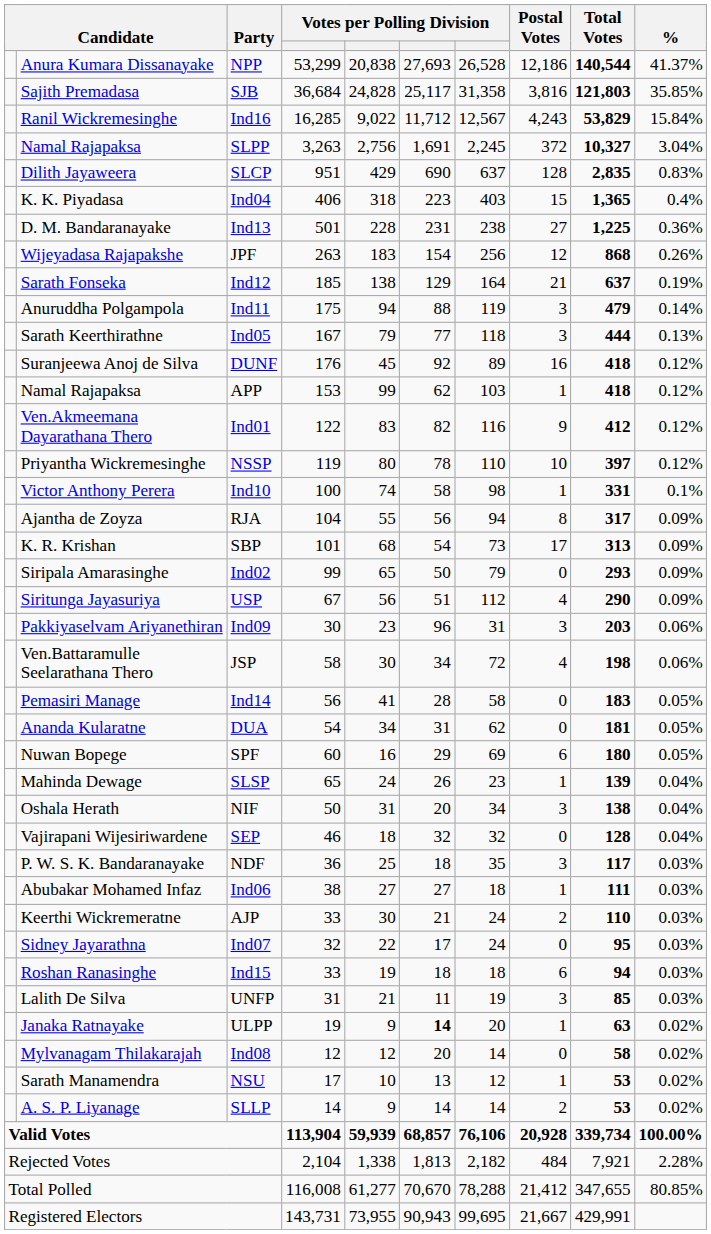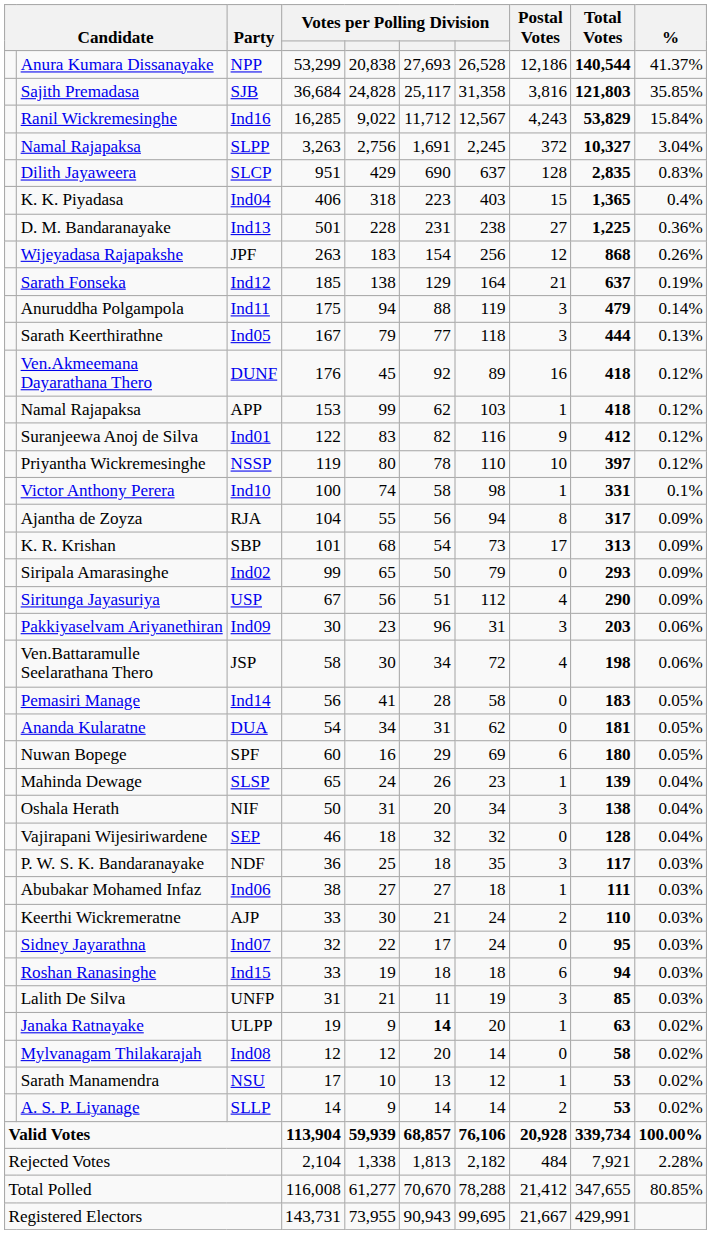 <table class="wikitable" style="text-align:right;">
 <tr>
 <th align=left valign=bottom rowspan=2 colspan=2 width="180">Candidate</th>
 <th align=left valign=bottom rowspan=2 width="40">Party</th>
 <th colspan=4>Votes per Polling Division</th>
 <th align=center valign=bottom rowspan=2 width="50">Postal<br>Votes</th>
 <th align=center valign=bottom rowspan=2 width="50">Total Votes</th>
 <th align=center valign=bottom rowspan=2 width="50">%</th>
 </tr>
 <tr>
 <th></th>
 <th></th>
 <th></th>
 <th></th>
 </tr>
 <tr>
 <td bgcolor=> </td>
 <td align=left><a href='#'>Anura Kumara Dissanayake</a></td>
 <td align=left><a href='#'>NPP</a></td>
 <td>53,299</td>
 <td>20,838</td>
 <td>27,693</td>
 <td>26,528</td>
 <td>12,186</td>
 <td><strong>140,544</strong></td>
 <td>41.37%</td>
 </tr>
 <tr>
 <td bgcolor=> </td>
 <td align=left><a href='#'>Sajith Premadasa</a></td>
 <td align=left><a href='#'>SJB</a></td>
 <td>36,684</td>
 <td>24,828</td>
 <td>25,117</td>
 <td>31,358</td>
 <td>3,816</td>
 <td><strong>121,803</strong></td>
 <td>35.85%</td>
 </tr>
 <tr>
 <td bgcolor=> </td>
 <td align=left><a href='#'>Ranil Wickremesinghe</a></td>
 <td align=left><a href='#'>Ind16</a></td>
 <td>16,285</td>
 <td>9,022</td>
 <td>11,712</td>
 <td>12,567</td>
 <td>4,243</td>
 <td><strong>53,829</strong></td>
 <td>15.84%</td>
 </tr>
 <tr>
 <td bgcolor=> </td>
 <td align=left><a href='#'>Namal Rajapaksa</a></td>
 <td align=left><a href='#'>SLPP</a></td>
 <td>3,263</td>
 <td>2,756</td>
 <td>1,691</td>
 <td>2,245</td>
 <td>372</td>
 <td><strong>10,327</strong></td>
 <td>3.04%</td>
 </tr>
 <tr>
 <td bgcolor=> </td>
 <td align=left><a href='#'>Dilith Jayaweera</a></td>
 <td align=left><a href='#'>SLCP</a></td>
 <td>951</td>
 <td>429</td>
 <td>690</td>
 <td>637</td>
 <td>128</td>
 <td><strong>2,835</strong></td>
 <td>0.83%</td>
 </tr>
 <tr>
 <td bgcolor=> </td>
 <td align=left>K. K. Piyadasa</td>
 <td align=left><a href='#'>Ind04</a></td>
 <td>406</td>
 <td>318</td>
 <td>223</td>
 <td>403</td>
 <td>15</td>
 <td><strong>1,365</strong></td>
 <td>0.4%</td>
 </tr>
 <tr>
 <td bgcolor=> </td>
 <td align=left>D. M. Bandaranayake</td>
 <td align=left><a href='#'>Ind13</a></td>
 <td>501</td>
 <td>228</td>
 <td>231</td>
 <td>238</td>
 <td>27</td>
 <td><strong>1,225</strong></td>
 <td>0.36%</td>
 </tr>
 <tr>
 <td bgcolor=> </td>
 <td align=left><a href='#'>Wijeyadasa Rajapakshe</a></td>
 <td align=left>JPF</td>
 <td>263</td>
 <td>183</td>
 <td>154</td>
 <td>256</td>
 <td>12</td>
 <td><strong>868</strong></td>
 <td>0.26%</td>
 </tr>
 <tr>
 <td bgcolor=> </td>
 <td align=left><a href='#'>Sarath Fonseka</a></td>
 <td align=left><a href='#'>Ind12</a></td>
 <td>185</td>
 <td>138</td>
 <td>129</td>
 <td>164</td>
 <td>21</td>
 <td><strong>637</strong></td>
 <td>0.19%</td>
 </tr>
 <tr>
 <td bgcolor=> </td>
 <td align=left>Anuruddha Polgampola</td>
 <td align=left><a href='#'>Ind11</a></td>
 <td>175</td>
 <td>94</td>
 <td>88</td>
 <td>119</td>
 <td>3</td>
 <td><strong>479</strong></td>
 <td>0.14%</td>
 </tr>
 <tr>
 <td bgcolor=> </td>
 <td align=left>Sarath Keerthirathne</td>
 <td align=left><a href='#'>Ind05</a></td>
 <td>167</td>
 <td>79</td>
 <td>77</td>
 <td>118</td>
 <td>3</td>
 <td><strong>444</strong></td>
 <td>0.13%</td>
 </tr>
 <tr>
 <td bgcolor=> </td>
-<td align=left>Suranjeewa Anoj de Silva</td>
+<td align=left><a href='#'>Ven.Akmeemana<br>Dayarathana Thero</a></td>
 <td align=left><a href='#'>DUNF</a></td>
 <td>176</td>
 <td>45</td>
 <td>92</td>
 <td>89</td>
 <td>16</td>
 <td><strong>418</strong></td>
 <td>0.12%</td>
 </tr>
 <tr>
 <td bgcolor=> </td>
 <td align=left>Namal Rajapaksa</td>
 <td align=left>APP</td>
 <td>153</td>
 <td>99</td>
 <td>62</td>
 <td>103</td>
 <td>1</td>
 <td><strong>418</strong></td>
 <td>0.12%</td>
 </tr>
 <tr>
 <td bgcolor=> </td>
-<td align=left><a href='#'>Ven.Akmeemana<br>Dayarathana Thero</a></td>
+<td align=left>Suranjeewa Anoj de Silva</td>
 <td align=left><a href='#'>Ind01</a></td>
 <td>122</td>
 <td>83</td>
 <td>82</td>
 <td>116</td>
 <td>9</td>
 <td><strong>412</strong></td>
 <td>0.12%</td>
 </tr>
 <tr>
 <td bgcolor=> </td>
 <td align=left>Priyantha Wickremesinghe</td>
 <td align=left><a href='#'>NSSP</a></td>
 <td>119</td>
 <td>80</td>
 <td>78</td>
 <td>110</td>
 <td>10</td>
 <td><strong>397</strong></td>
 <td>0.12%</td>
 </tr>
 <tr>
 <td bgcolor=> </td>
 <td align=left><a href='#'>Victor Anthony Perera</a></td>
 <td align=left><a href='#'>Ind10</a></td>
 <td>100</td>
 <td>74</td>
 <td>58</td>
 <td>98</td>
 <td>1</td>
 <td><strong>331</strong></td>
 <td>0.1%</td>
 </tr>
 <tr>
 <td bgcolor=> </td>
 <td align=left>Ajantha de Zoyza</td>
 <td align=left>RJA</td>
 <td>104</td>
 <td>55</td>
 <td>56</td>
 <td>94</td>
 <td>8</td>
 <td><strong>317</strong></td>
 <td>0.09%</td>
 </tr>
 <tr>
 <td bgcolor=> </td>
 <td align=left>K. R. Krishan</td>
 <td align=left>SBP</td>
 <td>101</td>
 <td>68</td>
 <td>54</td>
 <td>73</td>
 <td>17</td>
 <td><strong>313</strong></td>
 <td>0.09%</td>
 </tr>
 <tr>
 <td bgcolor=> </td>
 <td align=left>Siripala Amarasinghe</td>
 <td align=left><a href='#'>Ind02</a></td>
 <td>99</td>
 <td>65</td>
 <td>50</td>
 <td>79</td>
 <td>0</td>
 <td><strong>293</strong></td>
 <td>0.09%</td>
 </tr>
 <tr>
 <td bgcolor=> </td>
 <td align=left><a href='#'>Siritunga Jayasuriya</a></td>
 <td align=left><a href='#'>USP</a></td>
 <td>67</td>
 <td>56</td>
 <td>51</td>
 <td>112</td>
 <td>4</td>
 <td><strong>290</strong></td>
 <td>0.09%</td>
 </tr>
 <tr>
 <td bgcolor=> </td>
 <td align=left><a href='#'>Pakkiyaselvam Ariyanethiran</a></td>
 <td align=left><a href='#'>Ind09</a></td>
 <td>30</td>
 <td>23</td>
 <td>96</td>
 <td>31</td>
 <td>3</td>
 <td><strong>203</strong></td>
 <td>0.06%</td>
 </tr>
 <tr>
 <td bgcolor=> </td>
 <td align=left>Ven.Battaramulle<br>Seelarathana Thero</td>
 <td align=left>JSP</td>
 <td>58</td>
 <td>30</td>
 <td>34</td>
 <td>72</td>
 <td>4</td>
 <td><strong>198</strong></td>
 <td>0.06%</td>
 </tr>
 <tr>
 <td bgcolor=> </td>
 <td align=left><a href='#'>Pemasiri Manage</a></td>
 <td align=left><a href='#'>Ind14</a></td>
 <td>56</td>
 <td>41</td>
 <td>28</td>
 <td>58</td>
 <td>0</td>
 <td><strong>183</strong></td>
 <td>0.05%</td>
 </tr>
 <tr>
 <td bgcolor=> </td>
 <td align=left><a href='#'>Ananda Kularatne</a></td>
 <td align=left><a href='#'>DUA</a></td>
 <td>54</td>
 <td>34</td>
 <td>31</td>
 <td>62</td>
 <td>0</td>
 <td><strong>181</strong></td>
 <td>0.05%</td>
 </tr>
 <tr>
 <td bgcolor=> </td>
 <td align=left>Nuwan Bopege</td>
 <td align=left>SPF</td>
 <td>60</td>
 <td>16</td>
 <td>29</td>
 <td>69</td>
 <td>6</td>
 <td><strong>180</strong></td>
 <td>0.05%</td>
 </tr>
 <tr>
 <td bgcolor=> </td>
 <td align=left>Mahinda Dewage</td>
 <td align=left><a href='#'>SLSP</a></td>
 <td>65</td>
 <td>24</td>
 <td>26</td>
 <td>23</td>
 <td>1</td>
 <td><strong>139</strong></td>
 <td>0.04%</td>
 </tr>
 <tr>
 <td bgcolor=> </td>
 <td align=left>Oshala Herath</td>
 <td align=left>NIF</td>
 <td>50</td>
 <td>31</td>
 <td>20</td>
 <td>34</td>
 <td>3</td>
 <td><strong>138</strong></td>
 <td>0.04%</td>
 </tr>
 <tr>
 <td bgcolor=> </td>
 <td align=left>Vajirapani Wijesiriwardene</td>
 <td align=left><a href='#'>SEP</a></td>
 <td>46</td>
 <td>18</td>
 <td>32</td>
 <td>32</td>
 <td>0</td>
 <td><strong>128</strong></td>
 <td>0.04%</td>
 </tr>
 <tr>
 <td bgcolor=> </td>
 <td align=left>P. W. S. K. Bandaranayake</td>
 <td align=left>NDF</td>
 <td>36</td>
 <td>25</td>
 <td>18</td>
 <td>35</td>
 <td>3</td>
 <td><strong>117</strong></td>
 <td>0.03%</td>
 </tr>
 <tr>
 <td bgcolor=> </td>
 <td align=left>Abubakar Mohamed Infaz</td>
 <td align=left><a href='#'>Ind06</a></td>
 <td>38</td>
 <td>27</td>
 <td>27</td>
 <td>18</td>
 <td>1</td>
 <td><strong>111</strong></td>
 <td>0.03%</td>
 </tr>
 <tr>
 <td bgcolor=> </td>
 <td align=left>Keerthi Wickremeratne</td>
 <td align=left>AJP</td>
 <td>33</td>
 <td>30</td>
 <td>21</td>
 <td>24</td>
 <td>2</td>
 <td><strong>110</strong></td>
 <td>0.03%</td>
 </tr>
 <tr>
 <td bgcolor=> </td>
 <td align=left><a href='#'>Sidney Jayarathna</a></td>
 <td align=left><a href='#'>Ind07</a></td>
 <td>32</td>
 <td>22</td>
 <td>17</td>
 <td>24</td>
 <td>0</td>
 <td><strong>95</strong></td>
 <td>0.03%</td>
 </tr>
 <tr>
 <td bgcolor=> </td>
 <td align=left><a href='#'>Roshan Ranasinghe</a></td>
 <td align=left><a href='#'>Ind15</a></td>
 <td>33</td>
 <td>19</td>
 <td>18</td>
 <td>18</td>
 <td>6</td>
 <td><strong>94</strong></td>
 <td>0.03%</td>
 </tr>
 <tr>
 <td bgcolor=> </td>
 <td align=left>Lalith De Silva</td>
 <td align=left>UNFP</td>
 <td>31</td>
 <td>21</td>
 <td>11</td>
 <td>19</td>
 <td>3</td>
 <td><strong>85</strong></td>
 <td>0.03%</td>
 </tr>
 <tr>
 <td bgcolor=> </td>
 <td align=left><a href='#'>Janaka Ratnayake</a></td>
 <td align=left>ULPP</td>
 <td>19</td>
 <td>9</td>
 <td><strong>14</strong></td>
 <td>20</td>
 <td>1</td>
 <td><strong>63</strong></td>
 <td>0.02%</td>
 </tr>
 <tr>
 <td bgcolor=> </td>
 <td align=left><a href='#'>Mylvanagam Thilakarajah</a></td>
 <td align=left><a href='#'>Ind08</a></td>
 <td>12</td>
 <td>12</td>
 <td>20</td>
 <td>14</td>
 <td>0</td>
 <td><strong>58</strong></td>
 <td>0.02%</td>
 </tr>
 <tr>
 <td bgcolor=> </td>
 <td align=left>Sarath Manamendra</td>
 <td align=left><a href='#'>NSU</a></td>
 <td>17</td>
 <td>10</td>
 <td>13</td>
 <td>12</td>
 <td>1</td>
 <td><strong>53</strong></td>
 <td>0.02%</td>
 </tr>
 <tr>
 <td bgcolor=> </td>
 <td align=left><a href='#'>A. S. P. Liyanage</a></td>
 <td align=left><a href='#'>SLLP</a></td>
 <td>14</td>
 <td>9</td>
 <td>14</td>
 <td>14</td>
 <td>2</td>
 <td><strong>53</strong></td>
 <td>0.02%</td>
 </tr>
 <tr style="font-weight:bold">
 <td style="text-align:left;" colspan="3">Valid Votes</td>
 <td>113,904</td>
 <td>59,939</td>
 <td>68,857</td>
 <td>76,106</td>
 <td>20,928</td>
 <td>339,734</td>
 <td>100.00%</td>
 </tr>
 <tr>
 <td style="text-align:left;" colspan="3">Rejected Votes</td>
 <td>2,104</td>
 <td>1,338</td>
 <td>1,813</td>
 <td>2,182</td>
 <td>484</td>
 <td>7,921</td>
 <td>2.28%</td>
 </tr>
 <tr>
 <td style="text-align:left;" colspan="3">Total Polled</td>
 <td>116,008</td>
 <td>61,277</td>
 <td>70,670</td>
 <td>78,288</td>
 <td>21,412</td>
 <td>347,655</td>
 <td>80.85%</td>
 </tr>
 <tr>
 <td style="text-align:left;" colspan="3">Registered Electors</td>
 <td>143,731</td>
 <td>73,955</td>
 <td>90,943</td>
 <td>99,695</td>
 <td>21,667</td>
 <td>429,991</td>
 <td></td>
 </tr>
 </table>
